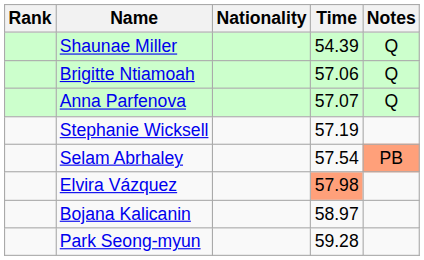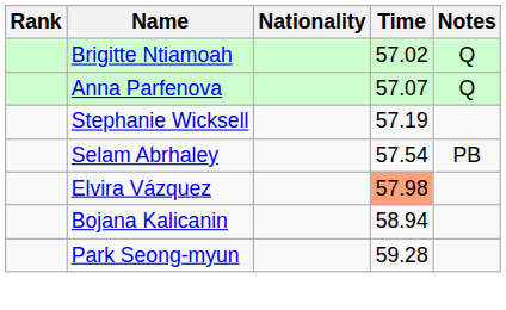 <table class="wikitable sortable" style="text-align:center">
 <tr>
 <th>Rank</th>
 <th>Name</th>
 <th>Nationality</th>
 <th>Time</th>
 <th>Notes</th>
 </tr>
 <tr bgcolor=ccffcc>
 <td></td>
-<td align=left><a href='#'>Shaunae Miller</a></td>
-<td align=left></td>
-<td>54.39</td>
-<td>Q</td>
-</tr>
-<tr bgcolor=ccffcc>
-<td></td>
 <td align=left><a href='#'>Brigitte Ntiamoah</a></td>
 <td align=left></td>
-<td>57.06</td>
+<td>57.02</td>
 <td>Q</td>
 </tr>
 <tr bgcolor=ccffcc>
 <td></td>
 <td align=left><a href='#'>Anna Parfenova</a></td>
 <td align=left></td>
 <td>57.07</td>
 <td>Q</td>
 </tr>
 <tr>
 <td></td>
 <td align=left><a href='#'>Stephanie Wicksell</a></td>
 <td align=left></td>
 <td>57.19</td>
 <td></td>
 </tr>
 <tr>
 <td></td>
 <td align=left><a href='#'>Selam Abrhaley</a></td>
 <td align=left></td>
 <td>57.54</td>
-<td style="background: lightsalmon;">PB</td>
+<td>PB</td>
 </tr>
 <tr>
 <td></td>
 <td align=left><a href='#'>Elvira Vázquez</a></td>
 <td align=left></td>
 <td style="background: lightsalmon;">57.98</td>
 <td></td>
 </tr>
 <tr>
 <td></td>
 <td align=left><a href='#'>Bojana Kalicanin</a></td>
 <td align=left></td>
-<td>58.97</td>
+<td>58.94</td>
 <td></td>
 </tr>
 <tr>
 <td></td>
 <td align=left><a href='#'>Park Seong-myun</a></td>
 <td align=left></td>
 <td>59.28</td>
 <td></td>
 </tr>
 </table>
